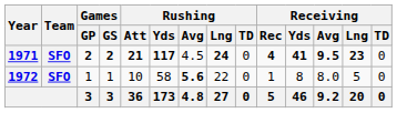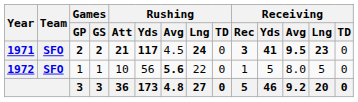 <table class="wikitable" style="text-align:center;">
 <tr>
 <th rowspan="2">Year</th>
 <th rowspan="2">Team</th>
 <th colspan="2">Games</th>
 <th colspan="5">Rushing</th>
 <th colspan="5">Receiving</th>
 </tr>
 <tr>
 <th>GP</th>
 <th>GS</th>
 <th>Att</th>
 <th>Yds</th>
 <th>Avg</th>
 <th>Lng</th>
 <th>TD</th>
 <th>Rec</th>
 <th>Yds</th>
 <th>Avg</th>
 <th>Lng</th>
 <th>TD</th>
 </tr>
 <tr>
 <th><a href='#'>1971</a></th>
 <th><a href='#'>SFO</a></th>
 <td><strong>2</strong></td>
 <td><strong>2</strong></td>
 <td><strong>21</strong></td>
 <td><strong>117</strong></td>
 <td>4.5</td>
 <td><strong>24</strong></td>
 <td>0</td>
-<td><strong>4</strong></td>
+<td><strong>3</strong></td>
 <td><strong>41</strong></td>
 <td><strong>9.5</strong></td>
 <td><strong>23</strong></td>
 <td>0</td>
 </tr>
 <tr>
 <th><a href='#'>1972</a></th>
 <th><a href='#'>SFO</a></th>
 <td>1</td>
 <td>1</td>
 <td>10</td>
-<td>58</td>
+<td>56</td>
 <td><strong>5.6</strong></td>
 <td>22</td>
 <td>0</td>
 <td>1</td>
-<td>8</td>
+<td>5</td>
 <td>8.0</td>
 <td>5</td>
 <td>0</td>
 </tr>
 <tr>
 <th colspan="2"></th>
 <th>3</th>
 <th>3</th>
 <th>36</th>
 <th>173</th>
 <th>4.8</th>
 <th>27</th>
 <th>0</th>
 <th>5</th>
 <th>46</th>
 <th>9.2</th>
 <th>20</th>
 <th>0</th>
 </tr>
 </table>
